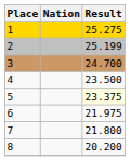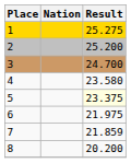 <table class="wikitable">
 <tr>
 <th>Place</th>
 <th>Nation</th>
 <th>Result</th>
 </tr>
 <tr bgcolor=gold>
 <td>1</td>
 <td></td>
 <td>25.275</td>
 </tr>
 <tr bgcolor=silver>
 <td>2</td>
 <td></td>
-<td>25.199</td>
+<td>25.200</td>
 </tr>
 <tr bgcolor=cc9966>
 <td>3</td>
 <td></td>
 <td>24.700</td>
 </tr>
 <tr>
 <td>4</td>
 <td></td>
-<td>23.500</td>
+<td>23.580</td>
 </tr>
 <tr>
 <td>5</td>
 <td></td>
 <td style="background: lightyellow;">23.375</td>
 </tr>
 <tr>
 <td>6</td>
 <td></td>
 <td>21.975</td>
 </tr>
 <tr>
 <td>7</td>
 <td></td>
-<td>21.800</td>
+<td>21.859</td>
 </tr>
 <tr>
 <td>8</td>
 <td></td>
 <td>20.200</td>
 </tr>
 <tr>
 </tr>
 </table>
